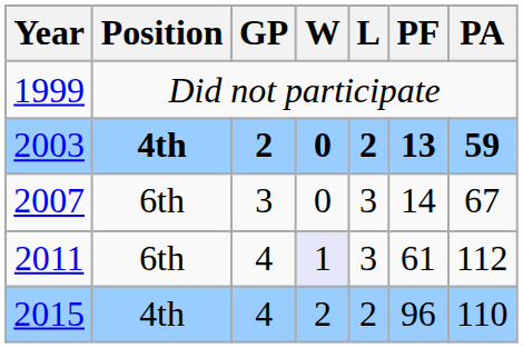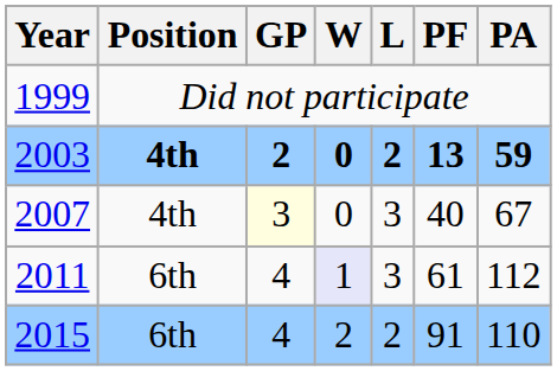 <table class="wikitable" style="text-align: center;">
 <tr>
 <th>Year</th>
 <th>Position</th>
 <th>GP</th>
 <th>W</th>
 <th>L</th>
 <th>PF</th>
 <th>PA</th>
 </tr>
 <tr>
 <td> <a href='#'>1999</a></td>
 <td colspan=6><em>Did not participate</em></td>
 </tr>
 <tr bgcolor=#9ACDFF>
 <td> <a href='#'>2003</a></td>
 <td><strong>4th</strong></td>
 <td><strong>2</strong></td>
 <td><strong>0</strong></td>
 <td><strong>2</strong></td>
 <td><strong>13</strong></td>
 <td><strong>59</strong></td>
 </tr>
 <tr>
 <td> <a href='#'>2007</a></td>
-<td>6th</td>
-<td>3</td>
+<td>4th</td>
+<td style="background: lightyellow;">3</td>
 <td>0</td>
 <td>3</td>
-<td>14</td>
+<td>40</td>
 <td>67</td>
 </tr>
 <tr>
 <td> <a href='#'>2011</a></td>
 <td>6th</td>
 <td>4</td>
 <td style="background: lavender;">1</td>
 <td>3</td>
 <td>61</td>
 <td>112</td>
 </tr>
 <tr bgcolor=#9ACDFF>
 <td> <a href='#'>2015</a></td>
-<td>4th</td>
+<td>6th</td>
 <td>4</td>
 <td>2</td>
 <td>2</td>
-<td>96</td>
+<td>91</td>
 <td>110</td>
 </tr>
 </table>
